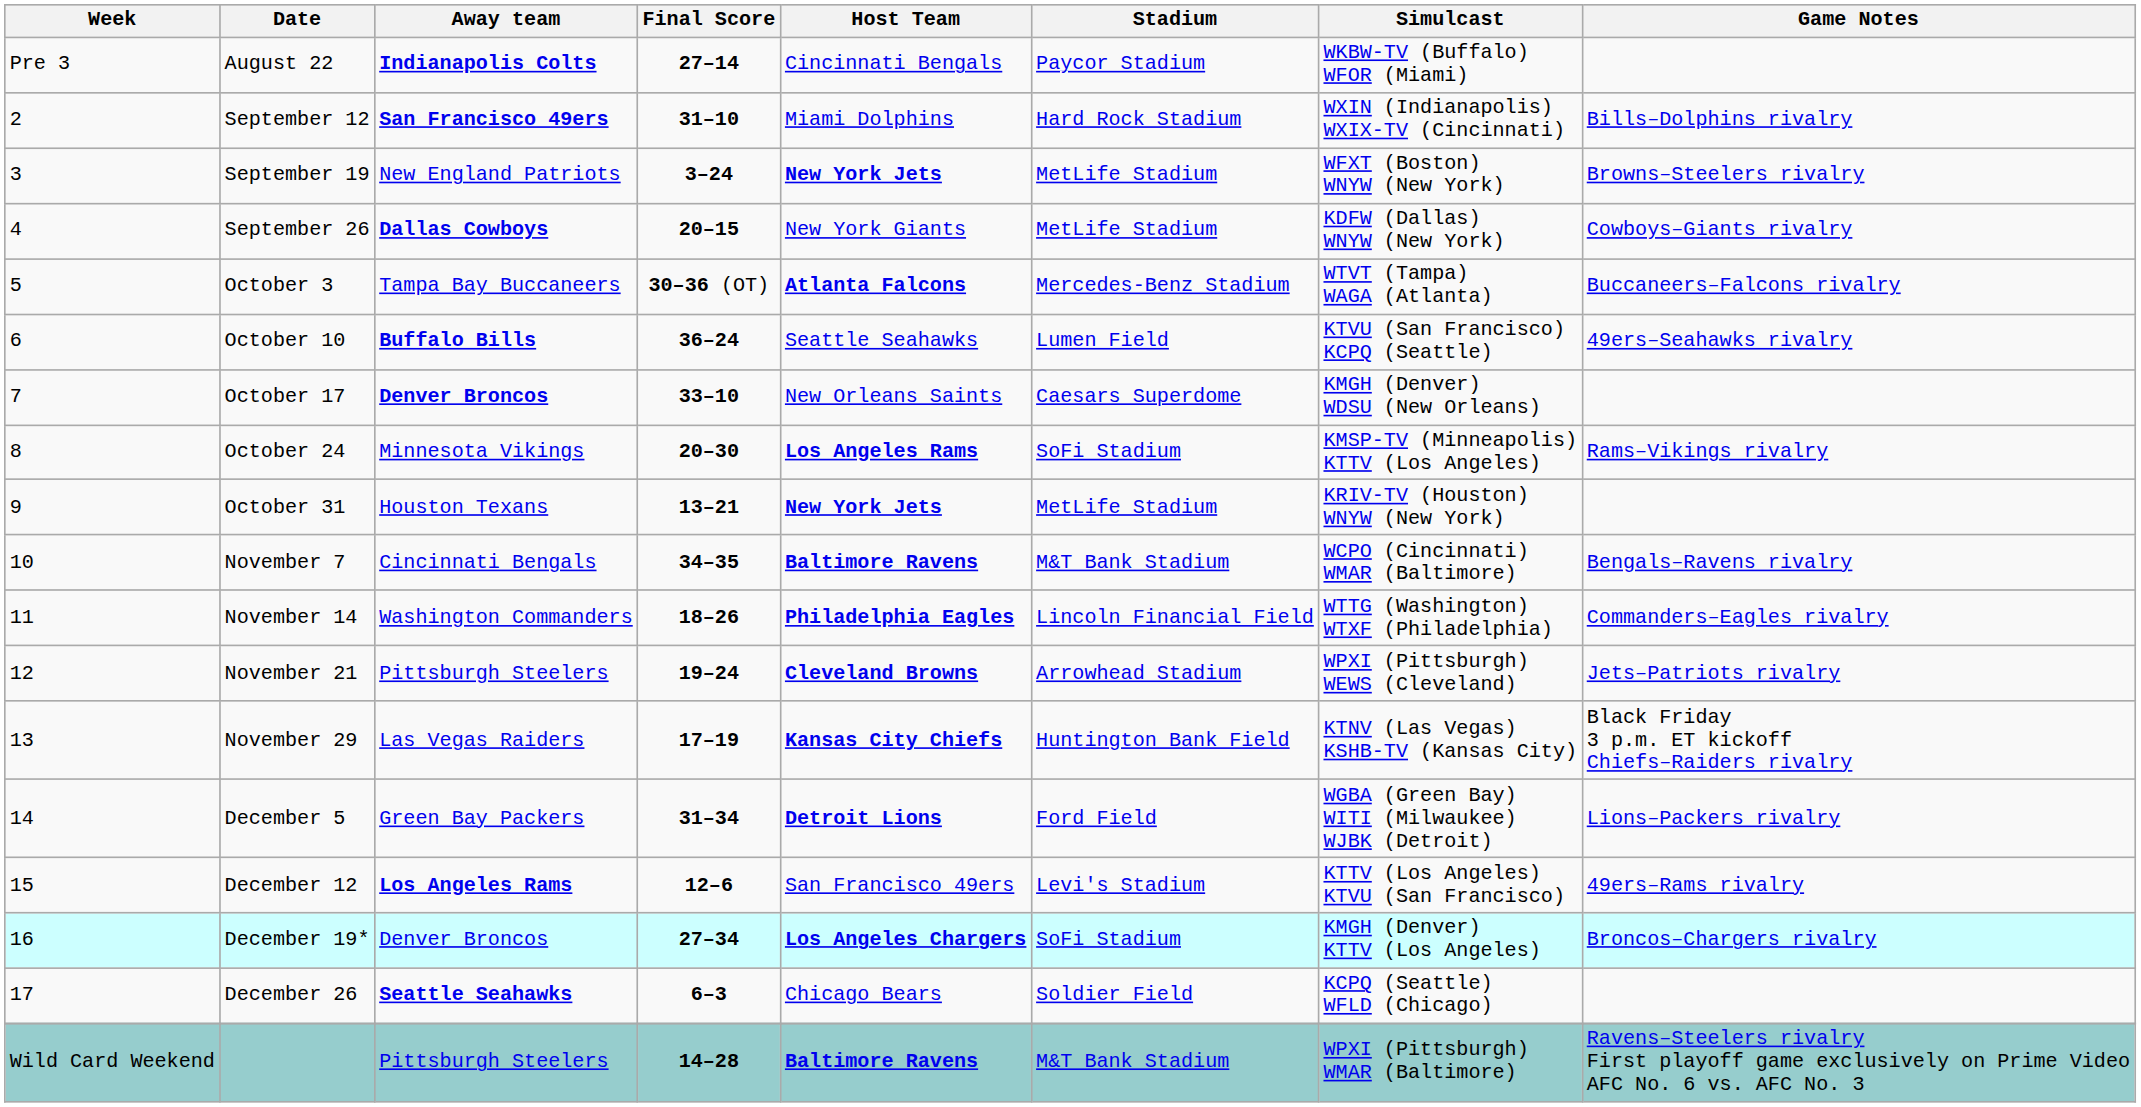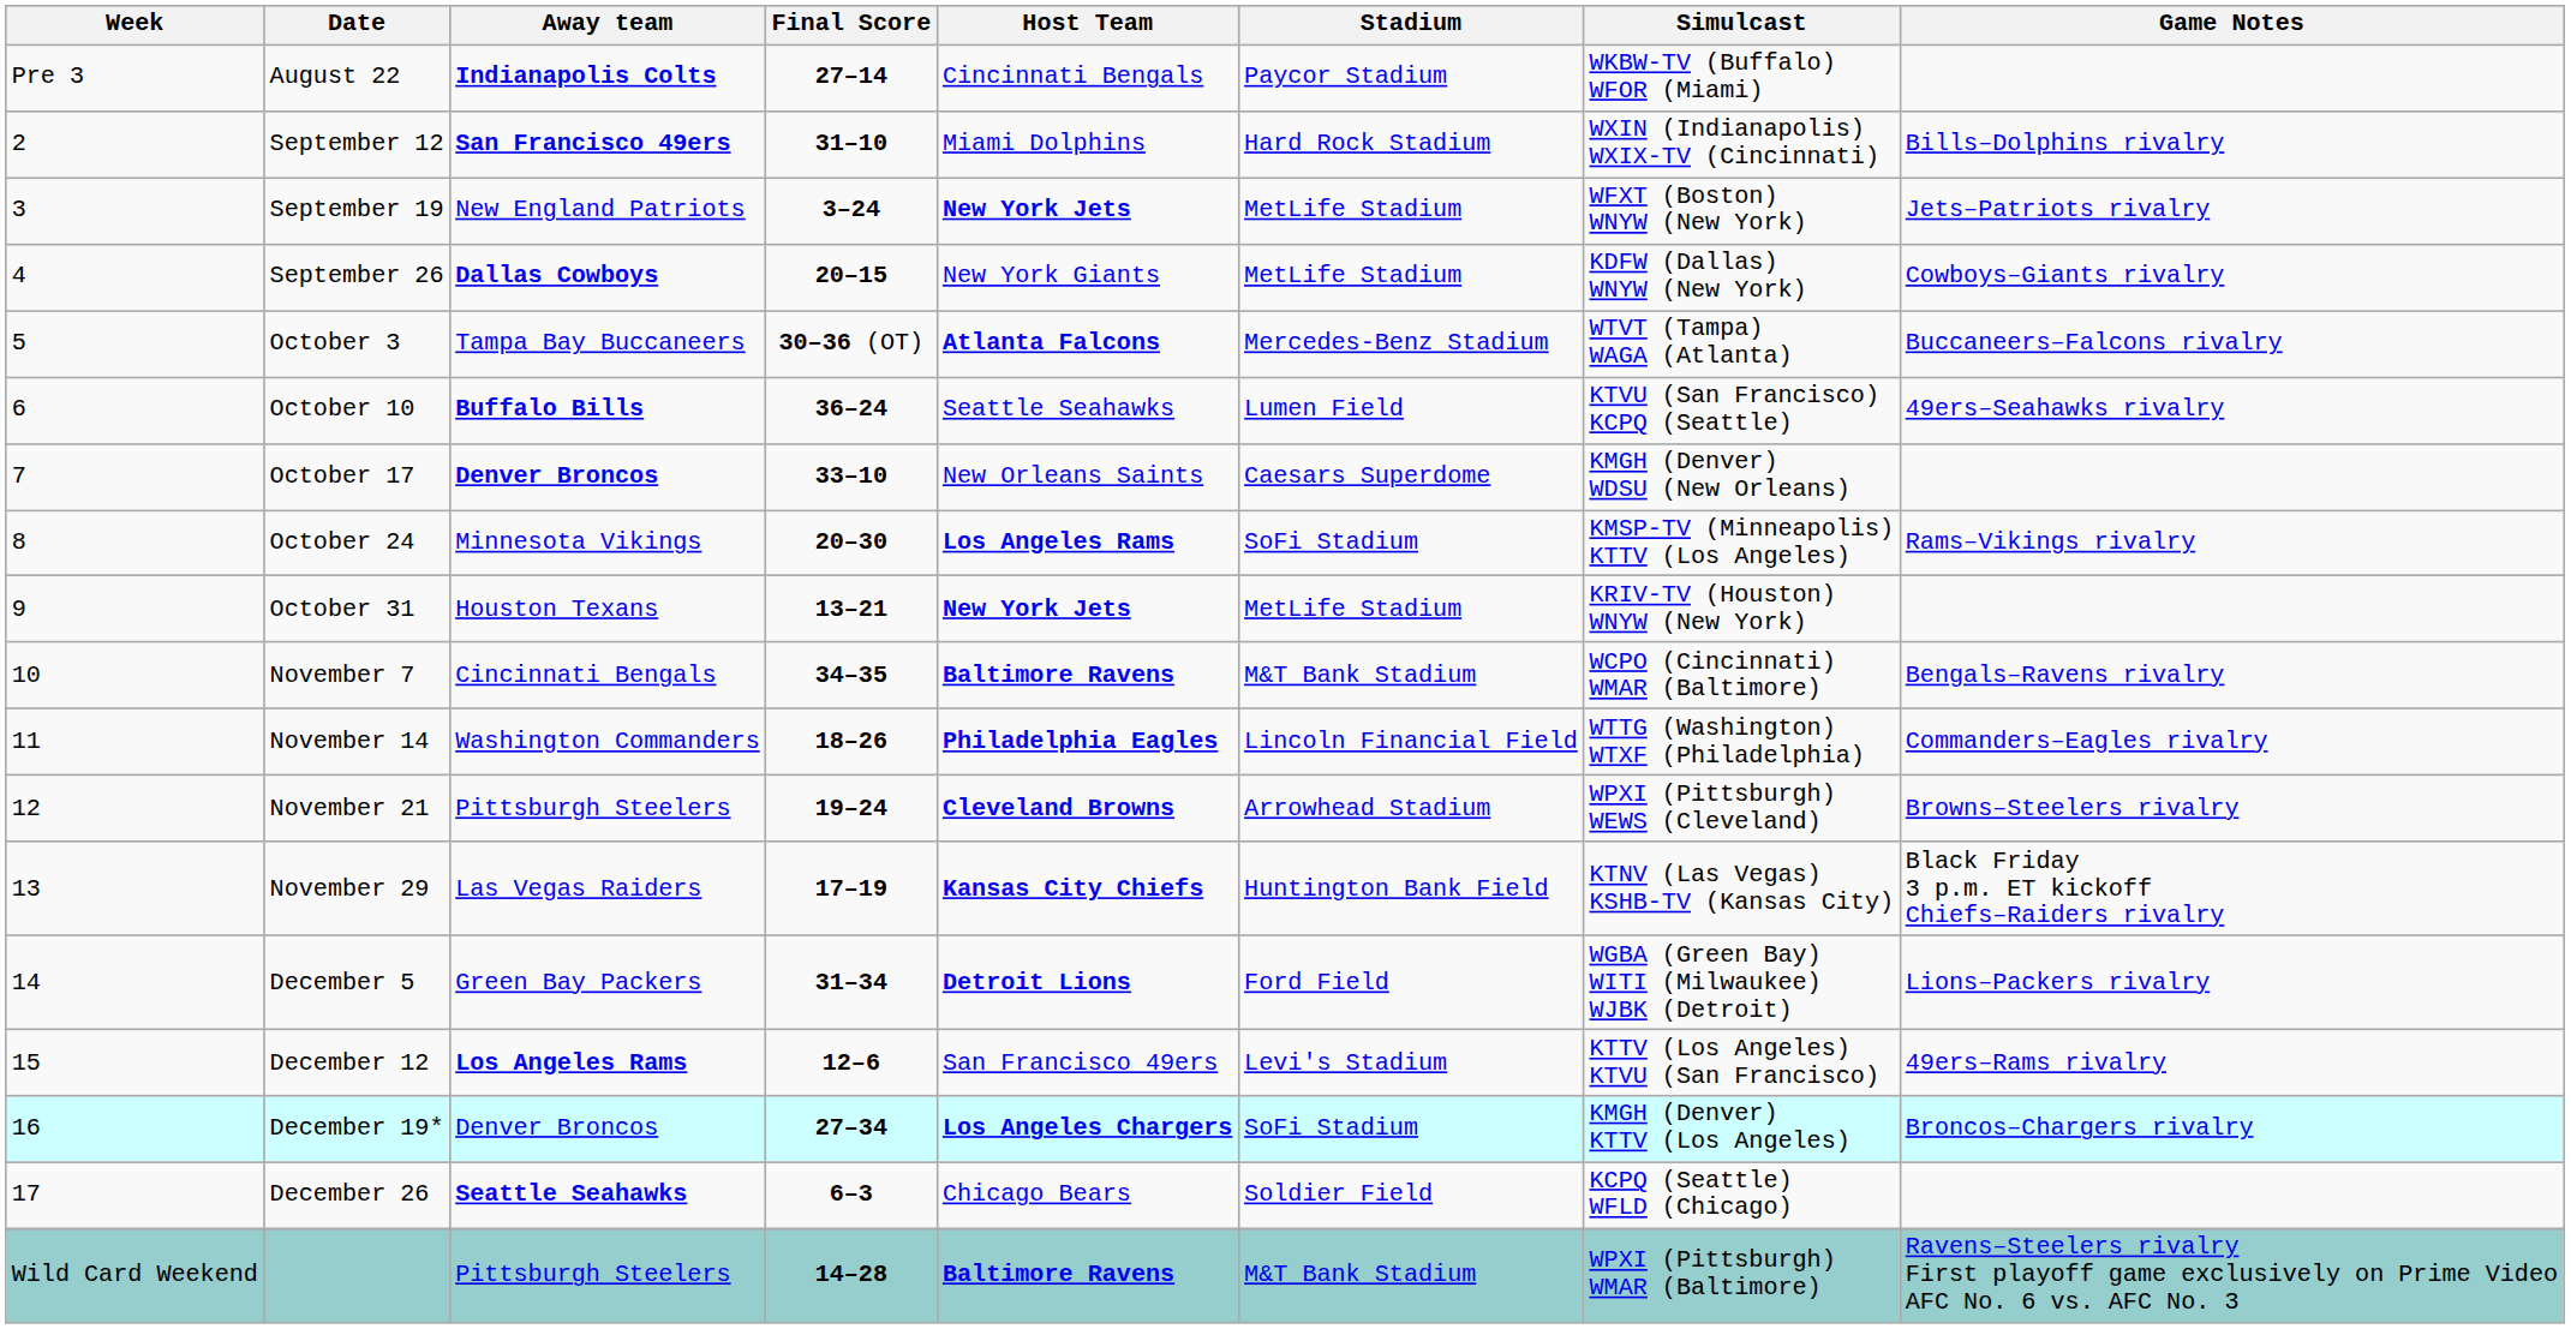 <table class="wikitable" style="font-size: 95%;">
 <tr>
 <th>Week</th>
 <th>Date</th>
 <th>Away team</th>
 <th>Final Score</th>
 <th>Host Team</th>
 <th>Stadium</th>
 <th>Simulcast</th>
 <th>Game Notes</th>
 </tr>
 <tr>
 <td>Pre 3</td>
 <td>August 22</td>
 <td><a href='#'><strong>Indianapolis Colts</strong></a></td>
 <td align="center"><strong>27–14</strong></td>
 <td><a href='#'>Cincinnati Bengals</a></td>
 <td><a href='#'>Paycor Stadium</a></td>
 <td><a href='#'>WKBW-TV</a> (Buffalo)<br><a href='#'>WFOR</a> (Miami)</td>
 <td></td>
 </tr>
 <tr>
 <td>2</td>
 <td>September 12</td>
 <td><strong><a href='#'>San Francisco 49ers</a></strong></td>
 <td align="center"><strong>31–10</strong></td>
 <td><a href='#'>Miami Dolphins</a></td>
 <td><a href='#'>Hard Rock Stadium</a></td>
 <td><a href='#'>WXIN</a> (Indianapolis)<br><a href='#'>WXIX-TV</a> (Cincinnati)</td>
 <td><a href='#'>Bills–Dolphins rivalry</a></td>
 </tr>
 <tr>
 <td>3</td>
 <td>September 19</td>
 <td><a href='#'>New England Patriots</a></td>
 <td align="center"><strong>3–24</strong></td>
 <td><strong><a href='#'>New York Jets</a></strong></td>
 <td><a href='#'>MetLife Stadium</a></td>
 <td><a href='#'>WFXT</a> (Boston)<br><a href='#'>WNYW</a> (New York)</td>
-<td><a href='#'>Browns–Steelers rivalry</a></td>
+<td><a href='#'>Jets–Patriots rivalry</a></td>
 </tr>
 <tr>
 <td>4</td>
 <td>September 26</td>
 <td><strong><a href='#'>Dallas Cowboys</a></strong></td>
 <td align="center"><strong>20–15</strong></td>
 <td><a href='#'>New York Giants</a></td>
 <td><a href='#'>MetLife Stadium</a></td>
 <td><a href='#'>KDFW</a> (Dallas)<br><a href='#'>WNYW</a> (New York)</td>
 <td><a href='#'>Cowboys–Giants rivalry</a></td>
 </tr>
 <tr>
 <td>5</td>
 <td>October 3</td>
 <td><a href='#'>Tampa Bay Buccaneers</a></td>
 <td align="center"><strong>30–36</strong> (OT)</td>
 <td><strong><a href='#'>Atlanta Falcons</a></strong></td>
 <td><a href='#'>Mercedes-Benz Stadium</a></td>
 <td><a href='#'>WTVT</a> (Tampa)<br><a href='#'>WAGA</a> (Atlanta)</td>
 <td><a href='#'>Buccaneers–Falcons rivalry</a></td>
 </tr>
 <tr>
 <td>6</td>
 <td>October 10</td>
 <td><strong><a href='#'>Buffalo Bills</a></strong></td>
 <td align="center"><strong>36–24</strong></td>
 <td><a href='#'>Seattle Seahawks</a></td>
 <td><a href='#'>Lumen Field</a></td>
 <td><a href='#'>KTVU</a> (San Francisco)<br><a href='#'>KCPQ</a> (Seattle)</td>
 <td><a href='#'>49ers–Seahawks rivalry</a></td>
 </tr>
 <tr>
 <td>7</td>
 <td>October 17</td>
 <td><strong><a href='#'>Denver Broncos</a></strong></td>
 <td align="center"><strong>33–10</strong></td>
 <td><a href='#'>New Orleans Saints</a></td>
 <td><a href='#'>Caesars Superdome</a></td>
 <td><a href='#'>KMGH</a> (Denver)<br><a href='#'>WDSU</a> (New Orleans)</td>
 <td></td>
 </tr>
 <tr>
 <td>8</td>
 <td>October 24</td>
 <td><a href='#'>Minnesota Vikings</a></td>
 <td align="center"><strong>20–30</strong></td>
 <td><strong><a href='#'>Los Angeles Rams</a></strong></td>
 <td><a href='#'>SoFi Stadium</a></td>
 <td><a href='#'>KMSP-TV</a> (Minneapolis)<br><a href='#'>KTTV</a> (Los Angeles)</td>
 <td><a href='#'>Rams–Vikings rivalry</a></td>
 </tr>
 <tr>
 <td>9</td>
 <td>October 31</td>
 <td><a href='#'>Houston Texans</a></td>
 <td align="center"><strong>13–21</strong></td>
 <td><strong><a href='#'>New York Jets</a></strong></td>
 <td><a href='#'>MetLife Stadium</a></td>
 <td><a href='#'>KRIV-TV</a> (Houston)<br><a href='#'>WNYW</a> (New York)</td>
 <td></td>
 </tr>
 <tr>
 <td>10</td>
 <td>November 7</td>
 <td><a href='#'>Cincinnati Bengals</a></td>
 <td align="center"><strong>34–35</strong></td>
 <td><strong><a href='#'>Baltimore Ravens</a></strong></td>
 <td><a href='#'>M&T Bank Stadium</a></td>
 <td><a href='#'>WCPO</a> (Cincinnati)<br><a href='#'>WMAR</a> (Baltimore)</td>
 <td><a href='#'>Bengals–Ravens rivalry</a></td>
 </tr>
 <tr>
 <td>11</td>
 <td>November 14</td>
 <td><a href='#'>Washington Commanders</a></td>
 <td align="center"><strong>18–26</strong></td>
 <td><strong><a href='#'>Philadelphia Eagles</a></strong></td>
 <td><a href='#'>Lincoln Financial Field</a></td>
 <td><a href='#'>WTTG</a> (Washington)<br><a href='#'>WTXF</a> (Philadelphia)</td>
 <td><a href='#'>Commanders–Eagles rivalry</a></td>
 </tr>
 <tr>
 <td>12</td>
 <td>November 21</td>
 <td><a href='#'>Pittsburgh Steelers</a></td>
 <td align="center"><strong>19–24</strong></td>
 <td><strong><a href='#'>Cleveland Browns</a></strong></td>
 <td><a href='#'>Arrowhead Stadium</a></td>
 <td><a href='#'>WPXI</a> (Pittsburgh)<br><a href='#'>WEWS</a> (Cleveland)</td>
-<td><a href='#'>Jets–Patriots rivalry</a></td>
+<td><a href='#'>Browns–Steelers rivalry</a></td>
 </tr>
 <tr>
 <td>13</td>
 <td>November 29</td>
 <td><a href='#'>Las Vegas Raiders</a></td>
 <td align="center"><strong>17–19</strong></td>
 <td><strong><a href='#'>Kansas City Chiefs</a></strong></td>
 <td><a href='#'>Huntington Bank Field</a></td>
 <td><a href='#'>KTNV</a> (Las Vegas)<br><a href='#'>KSHB-TV</a> (Kansas City)</td>
 <td>Black Friday<br>3 p.m. ET kickoff<br><a href='#'>Chiefs–Raiders rivalry</a></td>
 </tr>
 <tr>
 <td>14</td>
 <td>December 5</td>
 <td><a href='#'>Green Bay Packers</a></td>
 <td align="center"><strong>31–34</strong></td>
 <td><strong><a href='#'>Detroit Lions</a></strong></td>
 <td><a href='#'>Ford Field</a></td>
 <td><a href='#'>WGBA</a> (Green Bay)<br><a href='#'>WITI</a> (Milwaukee)<br><a href='#'>WJBK</a> (Detroit)</td>
 <td><a href='#'>Lions–Packers rivalry</a></td>
 </tr>
 <tr>
 <td>15</td>
 <td>December 12</td>
 <td><strong><a href='#'>Los Angeles Rams</a></strong></td>
 <td align="center"><strong>12–6</strong></td>
 <td><a href='#'>San Francisco 49ers</a></td>
 <td><a href='#'>Levi's Stadium</a></td>
 <td><a href='#'>KTTV</a> (Los Angeles)<br><a href='#'>KTVU</a> (San Francisco)</td>
 <td><a href='#'>49ers–Rams rivalry</a></td>
 </tr>
 <tr bgcolor="#ccffff">
 <td>16</td>
 <td>December 19*</td>
 <td><a href='#'>Denver Broncos</a></td>
 <td align="center"><strong>27–34</strong></td>
 <td><strong><a href='#'>Los Angeles Chargers</a></strong></td>
 <td><a href='#'>SoFi Stadium</a></td>
 <td><a href='#'>KMGH</a> (Denver)<br><a href='#'>KTTV</a> (Los Angeles)</td>
 <td><a href='#'>Broncos–Chargers rivalry</a></td>
 </tr>
 <tr>
 <td>17</td>
 <td>December 26</td>
 <td><strong><a href='#'>Seattle Seahawks</a></strong></td>
 <td align="center"><strong>6–3</strong></td>
 <td><a href='#'>Chicago Bears</a></td>
 <td><a href='#'>Soldier Field</a></td>
 <td><a href='#'>KCPQ</a> (Seattle)<br><a href='#'>WFLD</a> (Chicago)</td>
 <td></td>
 </tr>
 <tr>
 </tr>
 <tr bgcolor="#96CDCD">
 <td>Wild Card Weekend</td>
 <td></td>
 <td><a href='#'>Pittsburgh Steelers</a></td>
 <td align="center"><strong>14–28</strong></td>
 <td><strong><a href='#'>Baltimore Ravens</a></strong></td>
 <td><a href='#'>M&T Bank Stadium</a></td>
 <td><a href='#'>WPXI</a> (Pittsburgh)<br><a href='#'>WMAR</a> (Baltimore)</td>
 <td><a href='#'>Ravens–Steelers rivalry</a><br>First playoff game exclusively on Prime Video<br>AFC No. 6 vs. AFC No. 3</td>
 </tr>
 </table>
